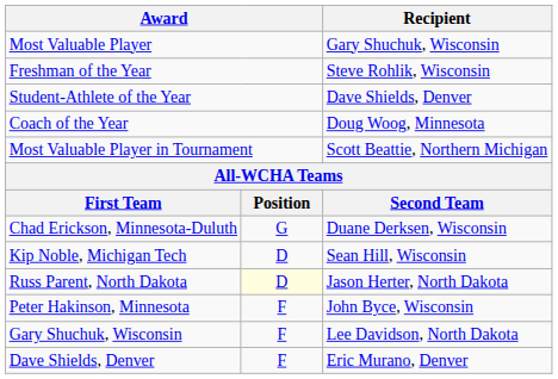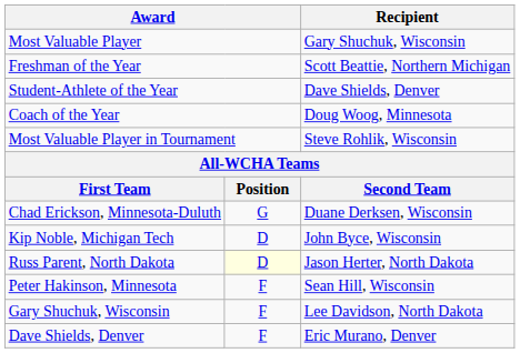 <table class="wikitable">
 <tr>
 <th colspan=2><a href='#'>Award</a></th>
 <th>Recipient</th>
 </tr>
 <tr>
 <td colspan=2><a href='#'>Most Valuable Player</a></td>
 <td><a href='#'>Gary Shuchuk</a>, <a href='#'>Wisconsin</a></td>
 </tr>
 <tr>
 <td colspan=2><a href='#'>Freshman of the Year</a></td>
-<td><a href='#'>Steve Rohlik</a>, <a href='#'>Wisconsin</a></td>
+<td><a href='#'>Scott Beattie</a>, <a href='#'>Northern Michigan</a></td>
 </tr>
 <tr>
 <td colspan=2><a href='#'>Student-Athlete of the Year</a></td>
 <td><a href='#'>Dave Shields</a>, <a href='#'>Denver</a></td>
 </tr>
 <tr>
 <td colspan=2><a href='#'>Coach of the Year</a></td>
 <td><a href='#'>Doug Woog</a>, <a href='#'>Minnesota</a></td>
 </tr>
 <tr>
 <td colspan=2><a href='#'>Most Valuable Player in Tournament</a></td>
-<td><a href='#'>Scott Beattie</a>, <a href='#'>Northern Michigan</a></td>
+<td><a href='#'>Steve Rohlik</a>, <a href='#'>Wisconsin</a></td>
 </tr>
 <tr>
 <th colspan=3><a href='#'>All-WCHA Teams</a></th>
 </tr>
 <tr>
 <th><a href='#'>First Team</a></th>
 <th>  Position  </th>
 <th><a href='#'>Second Team</a></th>
 </tr>
 <tr>
 <td><a href='#'>Chad Erickson</a>, <a href='#'>Minnesota-Duluth</a></td>
 <td align=center><a href='#'>G</a></td>
 <td><a href='#'>Duane Derksen</a>, <a href='#'>Wisconsin</a></td>
 </tr>
 <tr>
 <td><a href='#'>Kip Noble</a>, <a href='#'>Michigan Tech</a></td>
 <td align=center><a href='#'>D</a></td>
-<td><a href='#'>Sean Hill</a>, <a href='#'>Wisconsin</a></td>
+<td><a href='#'>John Byce</a>, <a href='#'>Wisconsin</a></td>
 </tr>
 <tr>
 <td><a href='#'>Russ Parent</a>, <a href='#'>North Dakota</a></td>
 <td align=center style="background: lightyellow;"><a href='#'>D</a></td>
 <td><a href='#'>Jason Herter</a>, <a href='#'>North Dakota</a></td>
 </tr>
 <tr>
 <td><a href='#'>Peter Hakinson</a>, <a href='#'>Minnesota</a></td>
 <td align=center><a href='#'>F</a></td>
-<td><a href='#'>John Byce</a>, <a href='#'>Wisconsin</a></td>
+<td><a href='#'>Sean Hill</a>, <a href='#'>Wisconsin</a></td>
 </tr>
 <tr>
 <td><a href='#'>Gary Shuchuk</a>, <a href='#'>Wisconsin</a></td>
 <td align=center><a href='#'>F</a></td>
 <td><a href='#'>Lee Davidson</a>, <a href='#'>North Dakota</a></td>
 </tr>
 <tr>
 <td><a href='#'>Dave Shields</a>, <a href='#'>Denver</a></td>
 <td align=center><a href='#'>F</a></td>
 <td><a href='#'>Eric Murano</a>, <a href='#'>Denver</a></td>
 </tr>
 </table>
